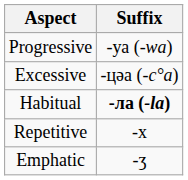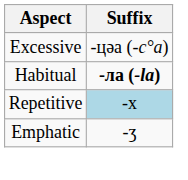 <table class="wikitable" style="text-align:center">
 <tr>
 <th>Aspect</th>
 <th>Suffix</th>
-</tr>
-<tr>
-<td>Progressive</td>
-<td>-уа (<em>-wa</em>)</td>
 </tr>
 <tr>
 <td>Excessive</td>
 <td>-цәа (-<em>c°a</em>)</td>
 </tr>
 <tr>
 <td>Habitual</td>
 <td><strong>-ла (<em>-la</em>)</strong></td>
 </tr>
 <tr>
 <td>Repetitive</td>
-<td>-х</td>
+<td style="background: lightblue;">-х</td>
 </tr>
 <tr>
 <td>Emphatic</td>
 <td>-ӡ</td>
 </tr>
 </table>
